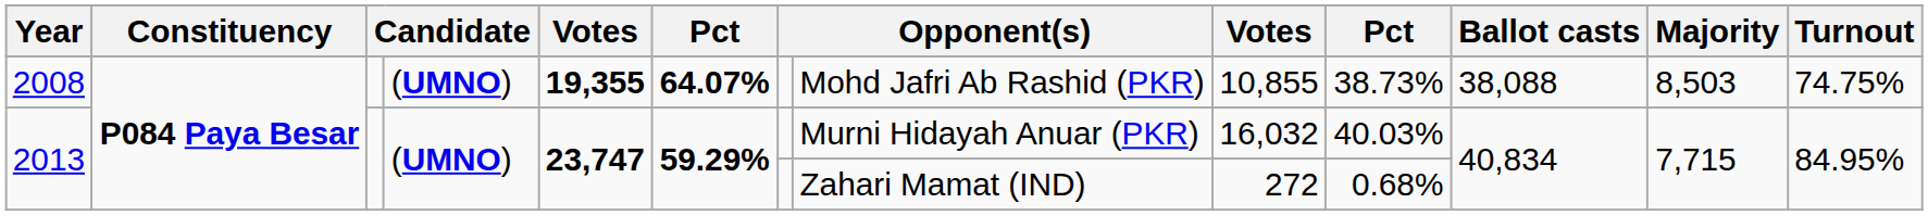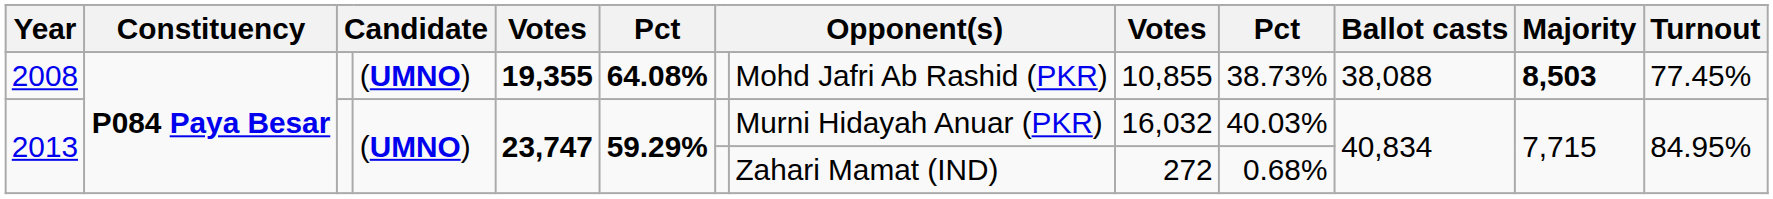 <table class="wikitable" style="margin:0.5em ; font-size:95%">
 <tr>
 <th>Year</th>
 <th>Constituency</th>
 <th colspan=2>Candidate</th>
 <th>Votes</th>
 <th>Pct</th>
 <th colspan=2>Opponent(s)</th>
 <th>Votes</th>
 <th>Pct</th>
 <th>Ballot casts</th>
 <th>Majority</th>
 <th>Turnout</th>
 </tr>
 <tr>
 <td><a href='#'>2008</a></td>
 <td rowspan=3><strong>P084 <a href='#'>Paya Besar</a></strong></td>
 <td></td>
 <td> (<a href='#'><strong>UMNO</strong></a>)</td>
 <td align=right><strong>19,355</strong></td>
-<td><strong>64.07%</strong></td>
+<td><strong>64.08%</strong></td>
 <td></td>
 <td>Mohd Jafri Ab Rashid (<a href='#'>PKR</a>)</td>
 <td align=right>10,855</td>
 <td>38.73%</td>
 <td>38,088</td>
-<td>8,503</td>
-<td>74.75%</td>
+<td><strong>8,503</strong></td>
+<td>77.45%</td>
 </tr>
 <tr>
 <td rowspan=2><a href='#'>2013</a></td>
 <td rowspan=2 ></td>
 <td rowspan=2> (<a href='#'><strong>UMNO</strong></a>)</td>
 <td rowspan=2 align=right><strong>23,747</strong></td>
 <td rowspan=2><strong>59.29%</strong></td>
 <td></td>
 <td>Murni Hidayah Anuar (<a href='#'>PKR</a>)</td>
 <td align=right>16,032</td>
 <td>40.03%</td>
 <td rowspan=2>40,834</td>
 <td rowspan=2>7,715</td>
 <td rowspan=2>84.95%</td>
 </tr>
 <tr>
 <td></td>
 <td>Zahari Mamat (IND)</td>
 <td align=right>272</td>
 <td align=right>0.68%</td>
 </tr>
 </table>
